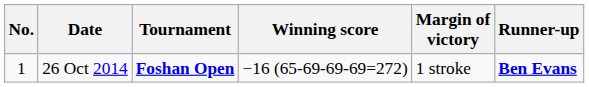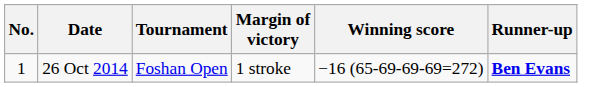 <table class="wikitable" style="font-size:95%;">
 <tr>
 <th>No.</th>
 <th>Date</th>
 <th>Tournament</th>
+<th>Margin of<br>victory</th>
 <th>Winning score</th>
-<th>Margin of<br>victory</th>
 <th>Runner-up</th>
 </tr>
 <tr>
 <td align=center>1</td>
 <td align=right>26 Oct <a href='#'>2014</a></td>
-<td><strong><a href='#'>Foshan Open</a></strong></td>
+<td><a href='#'>Foshan Open</a></td>
+<td>1 stroke</td>
 <td>−16 (65-69-69-69=272)</td>
-<td>1 stroke</td>
 <td><strong> <a href='#'>Ben Evans</a></strong></td>
 </tr>
 </table>
